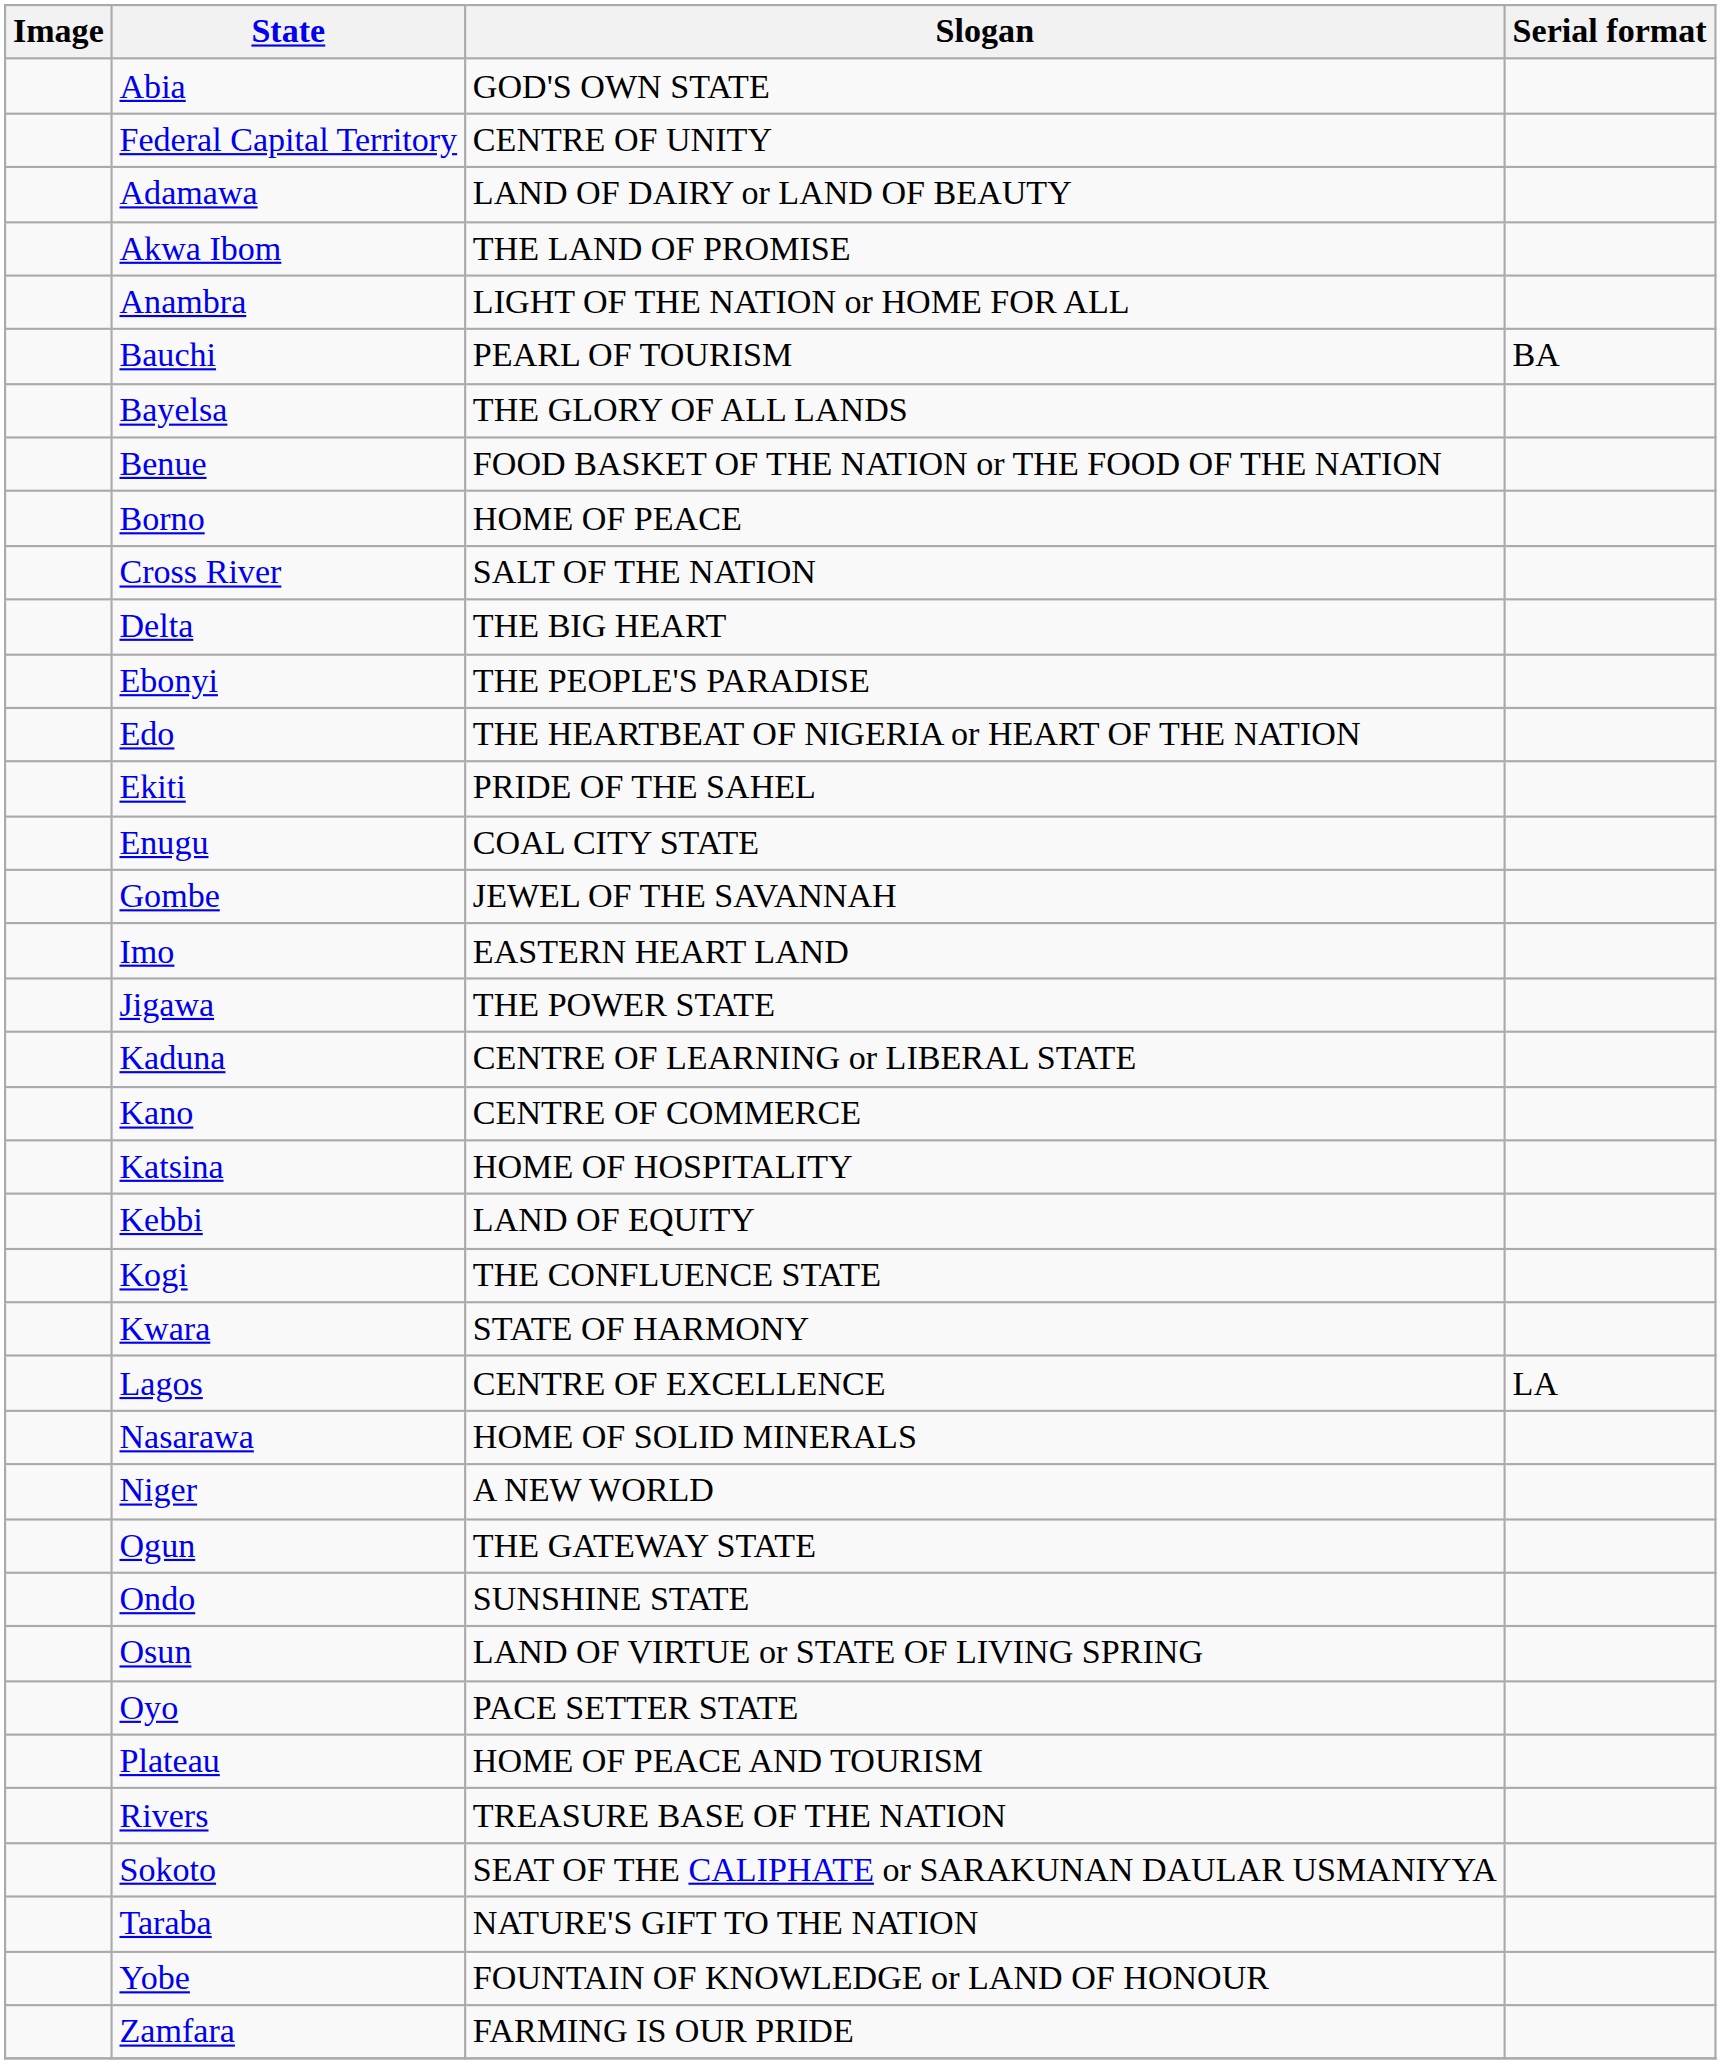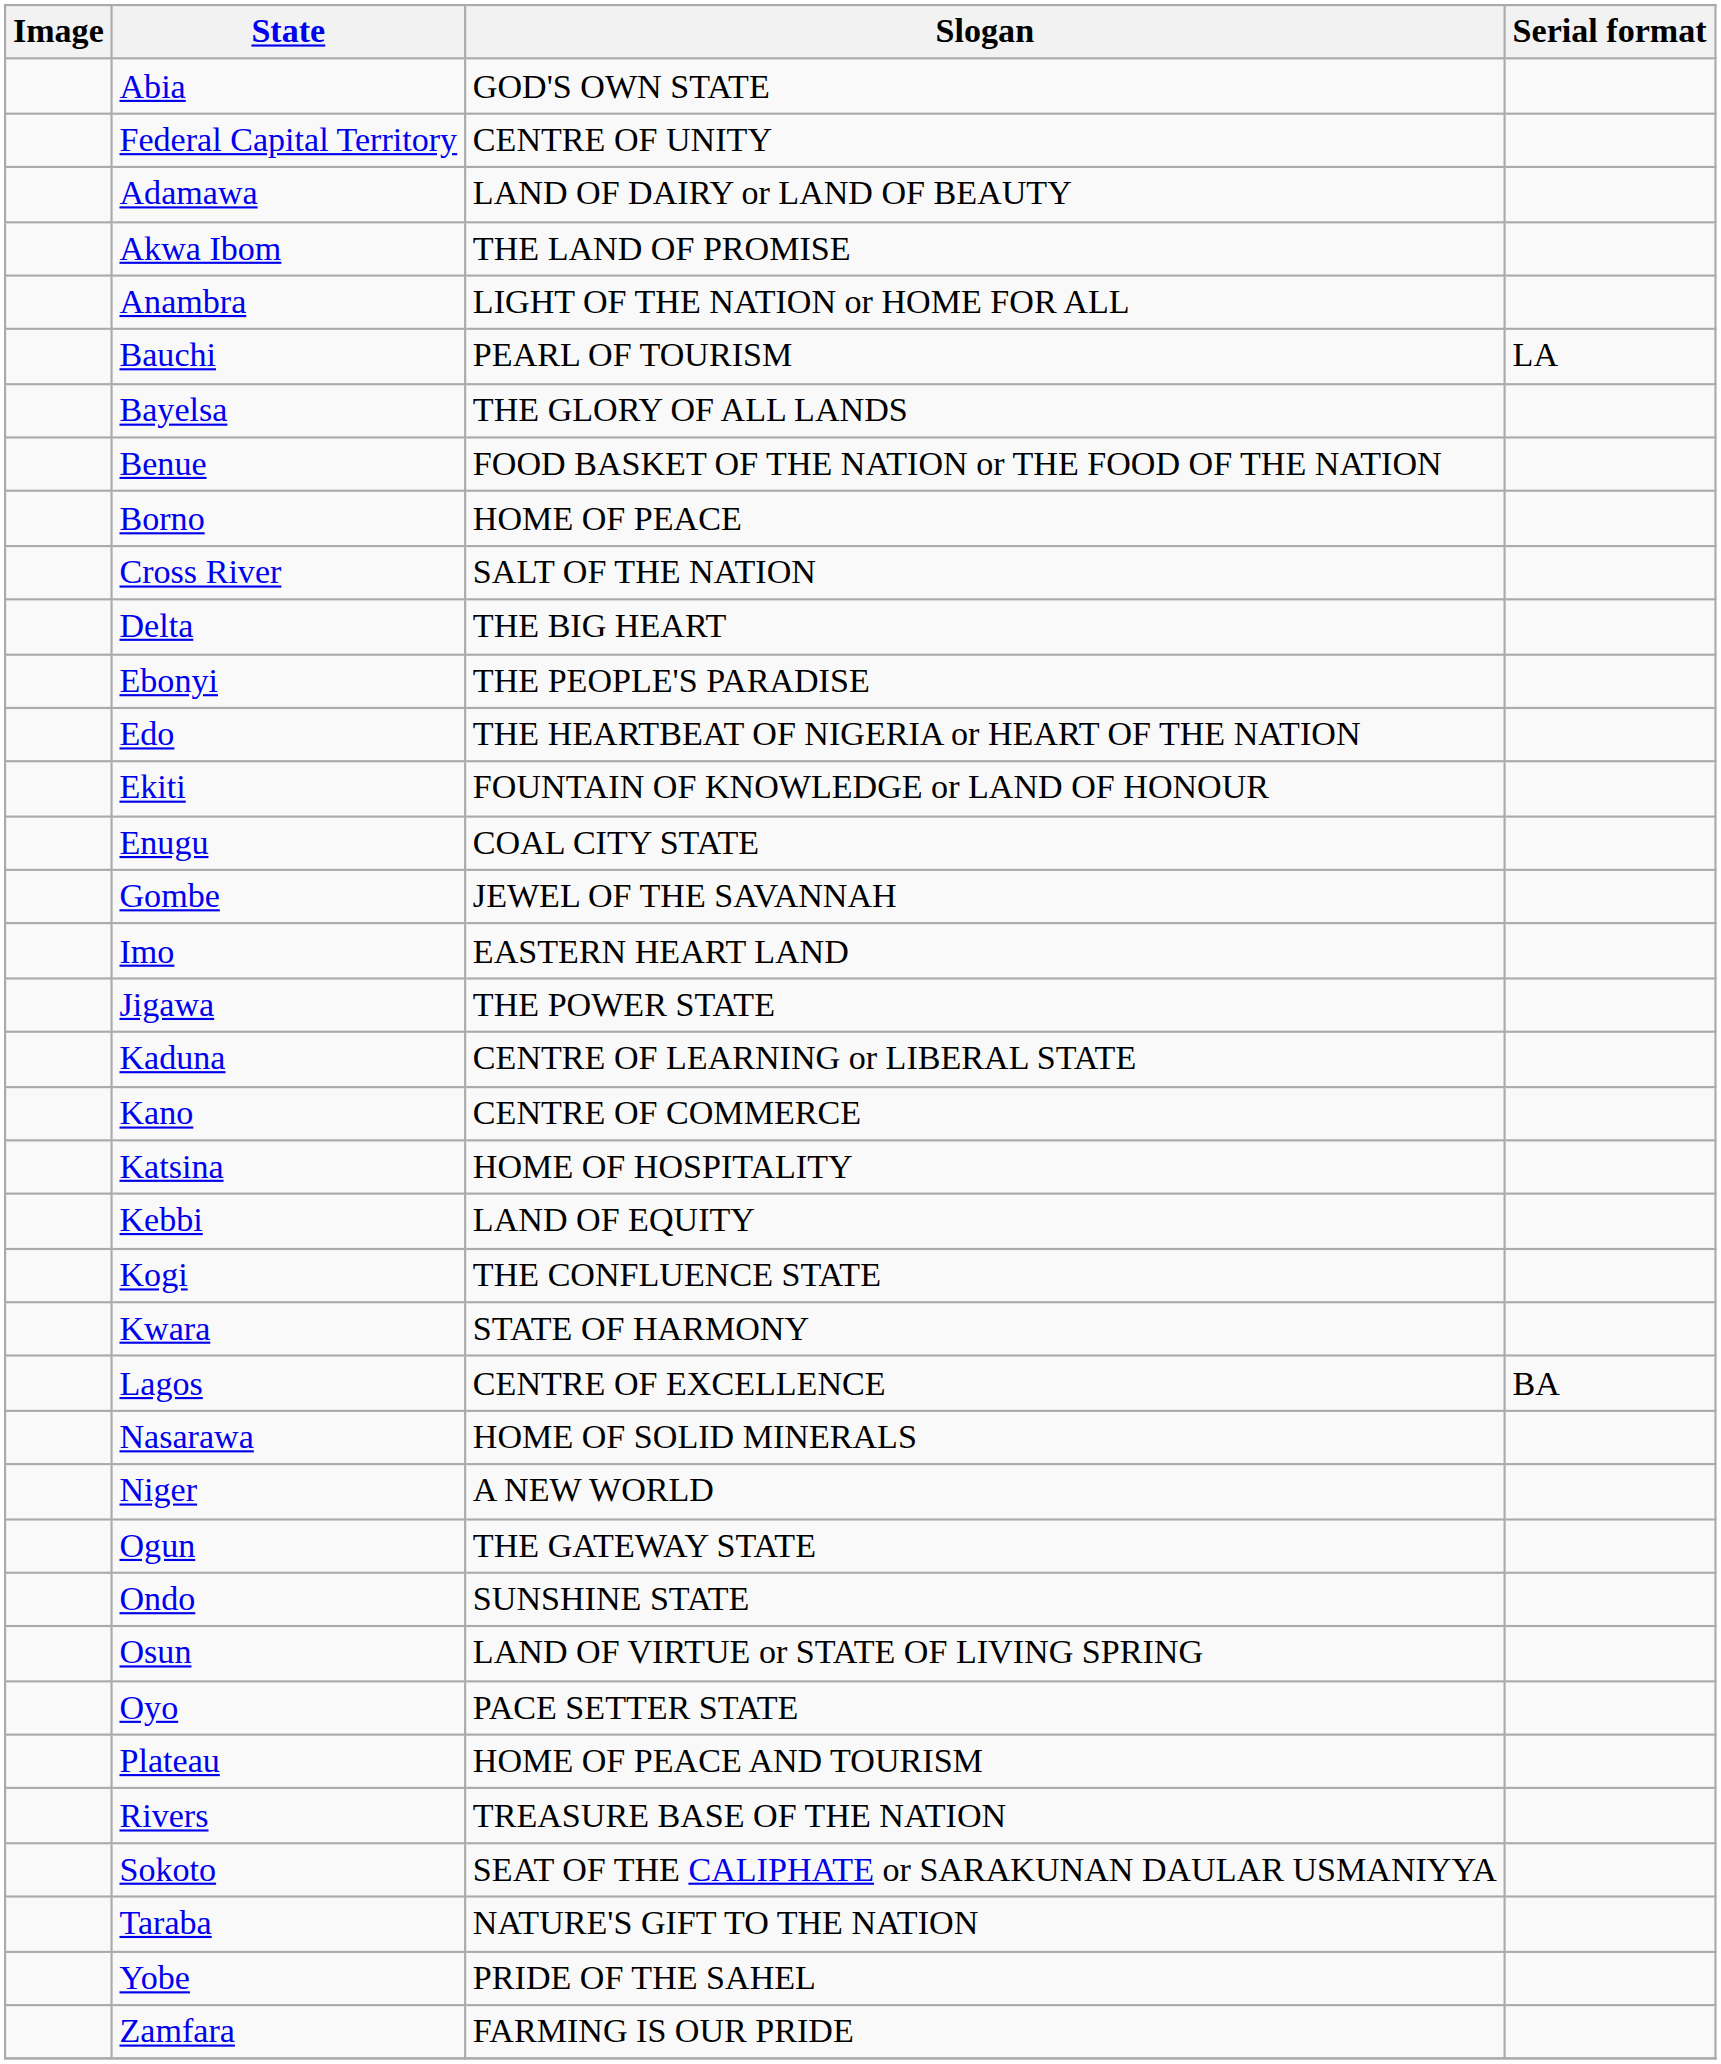 <table class="wikitable collapsible sortable">
 <tr>
 <th>Image</th>
 <th><a href='#'>State</a></th>
 <th>Slogan</th>
 <th>Serial format</th>
 </tr>
 <tr ---->
 <td></td>
 <td><a href='#'>Abia</a></td>
 <td>GOD'S OWN STATE</td>
 <td></td>
 </tr>
 <tr ---->
 <td></td>
 <td><a href='#'>Federal Capital Territory</a></td>
 <td>CENTRE OF UNITY</td>
 <td></td>
 </tr>
 <tr>
 <td></td>
 <td><a href='#'>Adamawa</a></td>
 <td>LAND OF DAIRY or LAND OF BEAUTY</td>
 <td></td>
 </tr>
 <tr ---->
 <td></td>
 <td><a href='#'>Akwa Ibom</a></td>
 <td>THE LAND OF PROMISE</td>
 <td></td>
 </tr>
 <tr ---->
 <td></td>
 <td><a href='#'>Anambra</a></td>
 <td>LIGHT OF THE NATION or HOME FOR ALL</td>
 <td></td>
 </tr>
 <tr ---->
 <td></td>
 <td><a href='#'>Bauchi</a></td>
 <td>PEARL OF TOURISM</td>
-<td>BA</td>
+<td>LA</td>
 </tr>
 <tr ---->
 <td></td>
 <td><a href='#'>Bayelsa</a></td>
 <td>THE GLORY OF ALL LANDS</td>
 <td></td>
 </tr>
 <tr ---->
 <td></td>
 <td><a href='#'>Benue</a></td>
 <td>FOOD BASKET OF THE NATION or THE FOOD OF THE NATION</td>
 <td></td>
 </tr>
 <tr ---->
 <td></td>
 <td><a href='#'>Borno</a></td>
 <td>HOME OF PEACE</td>
 <td></td>
 </tr>
 <tr ---->
 <td></td>
 <td><a href='#'>Cross River</a></td>
 <td>SALT OF THE NATION</td>
 <td></td>
 </tr>
 <tr ---->
 <td></td>
 <td><a href='#'>Delta</a></td>
 <td>THE BIG HEART</td>
 <td></td>
 </tr>
 <tr ---->
 <td></td>
 <td><a href='#'>Ebonyi</a></td>
 <td>THE PEOPLE'S PARADISE</td>
 <td></td>
 </tr>
 <tr ---->
 <td></td>
 <td><a href='#'>Edo</a></td>
 <td>THE HEARTBEAT OF NIGERIA or HEART OF THE NATION</td>
 <td></td>
 </tr>
 <tr ---->
 <td></td>
 <td><a href='#'>Ekiti</a></td>
-<td>PRIDE OF THE SAHEL</td>
+<td>FOUNTAIN OF KNOWLEDGE or LAND OF HONOUR</td>
 <td></td>
 </tr>
 <tr ---->
 <td></td>
 <td><a href='#'>Enugu</a></td>
 <td>COAL CITY STATE</td>
 <td></td>
 </tr>
 <tr ---->
 <td></td>
 <td><a href='#'>Gombe</a></td>
 <td>JEWEL OF THE SAVANNAH</td>
 <td></td>
 </tr>
 <tr ---->
 <td></td>
 <td><a href='#'>Imo</a></td>
 <td>EASTERN HEART LAND</td>
 <td></td>
 </tr>
 <tr ---->
 <td></td>
 <td><a href='#'>Jigawa</a></td>
 <td>THE POWER STATE</td>
 <td></td>
 </tr>
 <tr ---->
 <td></td>
 <td><a href='#'>Kaduna</a></td>
 <td>CENTRE OF LEARNING or LIBERAL STATE</td>
 <td></td>
 </tr>
 <tr ---->
 <td></td>
 <td><a href='#'>Kano</a></td>
 <td>CENTRE OF COMMERCE</td>
 </tr>
 <tr ---->
 <td></td>
 <td><a href='#'>Katsina</a></td>
 <td>HOME OF HOSPITALITY</td>
 <td></td>
 </tr>
 <tr ---->
 <td></td>
 <td><a href='#'>Kebbi</a></td>
 <td>LAND OF EQUITY</td>
 <td></td>
 </tr>
 <tr ---->
 <td></td>
 <td><a href='#'>Kogi</a></td>
 <td>THE CONFLUENCE STATE</td>
 <td></td>
 </tr>
 <tr ---->
 <td></td>
 <td><a href='#'>Kwara</a></td>
 <td>STATE OF HARMONY</td>
 <td></td>
 </tr>
 <tr ---->
 <td></td>
 <td><a href='#'>Lagos</a></td>
 <td>CENTRE OF EXCELLENCE</td>
-<td>LA</td>
+<td>BA</td>
 </tr>
 <tr ---->
 <td></td>
 <td><a href='#'>Nasarawa</a></td>
 <td>HOME OF SOLID MINERALS</td>
 <td></td>
 </tr>
 <tr ---->
 <td></td>
 <td><a href='#'>Niger</a></td>
 <td>A NEW WORLD</td>
 <td></td>
 </tr>
 <tr ---->
 <td></td>
 <td><a href='#'>Ogun</a></td>
 <td>THE GATEWAY STATE</td>
 <td></td>
 </tr>
 <tr ---->
 <td></td>
 <td><a href='#'>Ondo</a></td>
 <td>SUNSHINE STATE</td>
 <td></td>
 </tr>
 <tr ---->
 <td></td>
 <td><a href='#'>Osun</a></td>
 <td>LAND OF VIRTUE or STATE OF LIVING SPRING</td>
 <td></td>
 </tr>
 <tr ---->
 <td></td>
 <td><a href='#'>Oyo</a></td>
 <td>PACE SETTER STATE</td>
 <td></td>
 </tr>
 <tr ---->
 <td></td>
 <td><a href='#'>Plateau</a></td>
 <td>HOME OF PEACE AND TOURISM</td>
 <td></td>
 </tr>
 <tr ---->
 <td></td>
 <td><a href='#'>Rivers</a></td>
 <td>TREASURE BASE OF THE NATION</td>
 <td></td>
 </tr>
 <tr ---->
 <td></td>
 <td><a href='#'>Sokoto</a></td>
 <td>SEAT OF THE <a href='#'>CALIPHATE</a> or SARAKUNAN DAULAR USMANIYYA</td>
 <td></td>
 </tr>
 <tr ---->
 <td></td>
 <td><a href='#'>Taraba</a></td>
 <td>NATURE'S GIFT TO THE NATION</td>
 <td></td>
 </tr>
 <tr ---->
 <td></td>
 <td><a href='#'>Yobe</a></td>
-<td>FOUNTAIN OF KNOWLEDGE or LAND OF HONOUR</td>
+<td>PRIDE OF THE SAHEL</td>
 <td></td>
 </tr>
 <tr ---->
 <td></td>
 <td><a href='#'>Zamfara</a></td>
 <td>FARMING IS OUR PRIDE</td>
 <td></td>
 </tr>
 <tr ---->
 </tr>
 </table>
